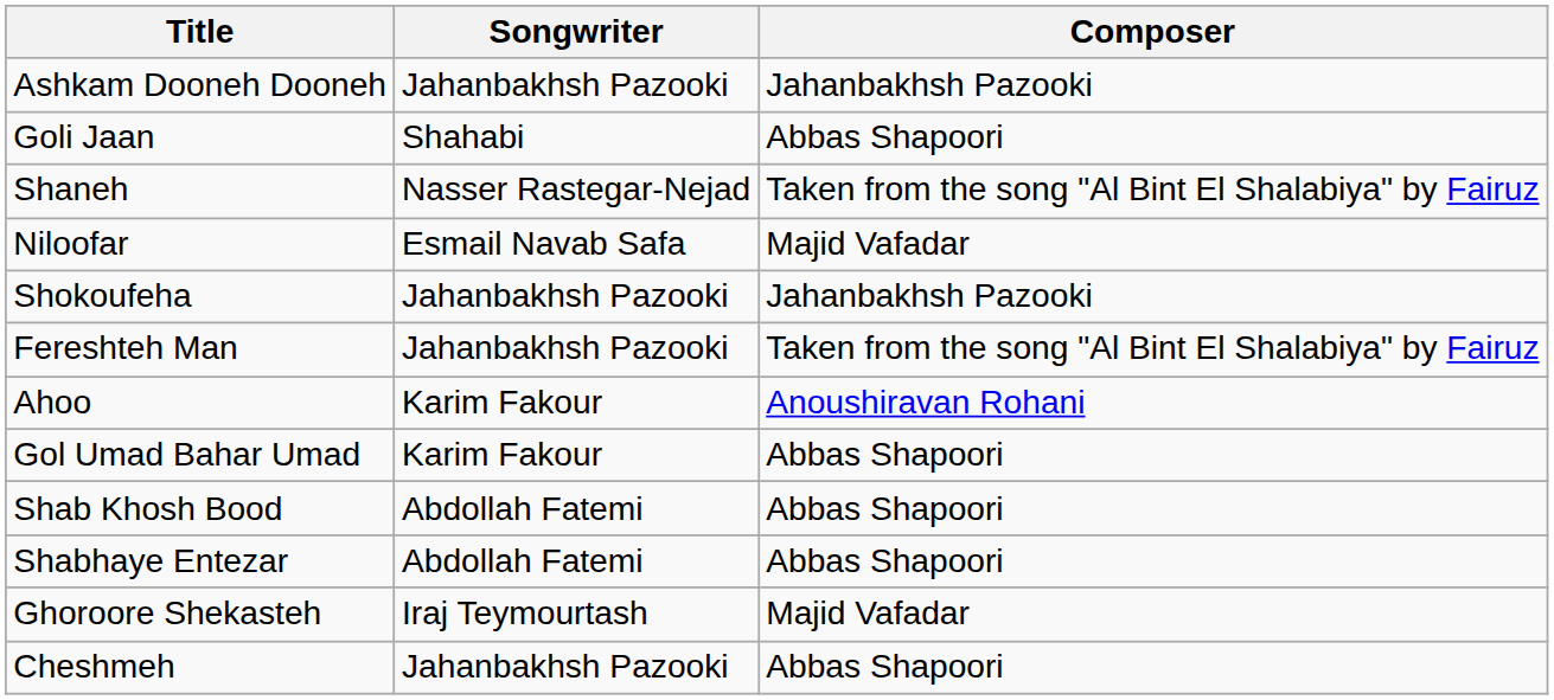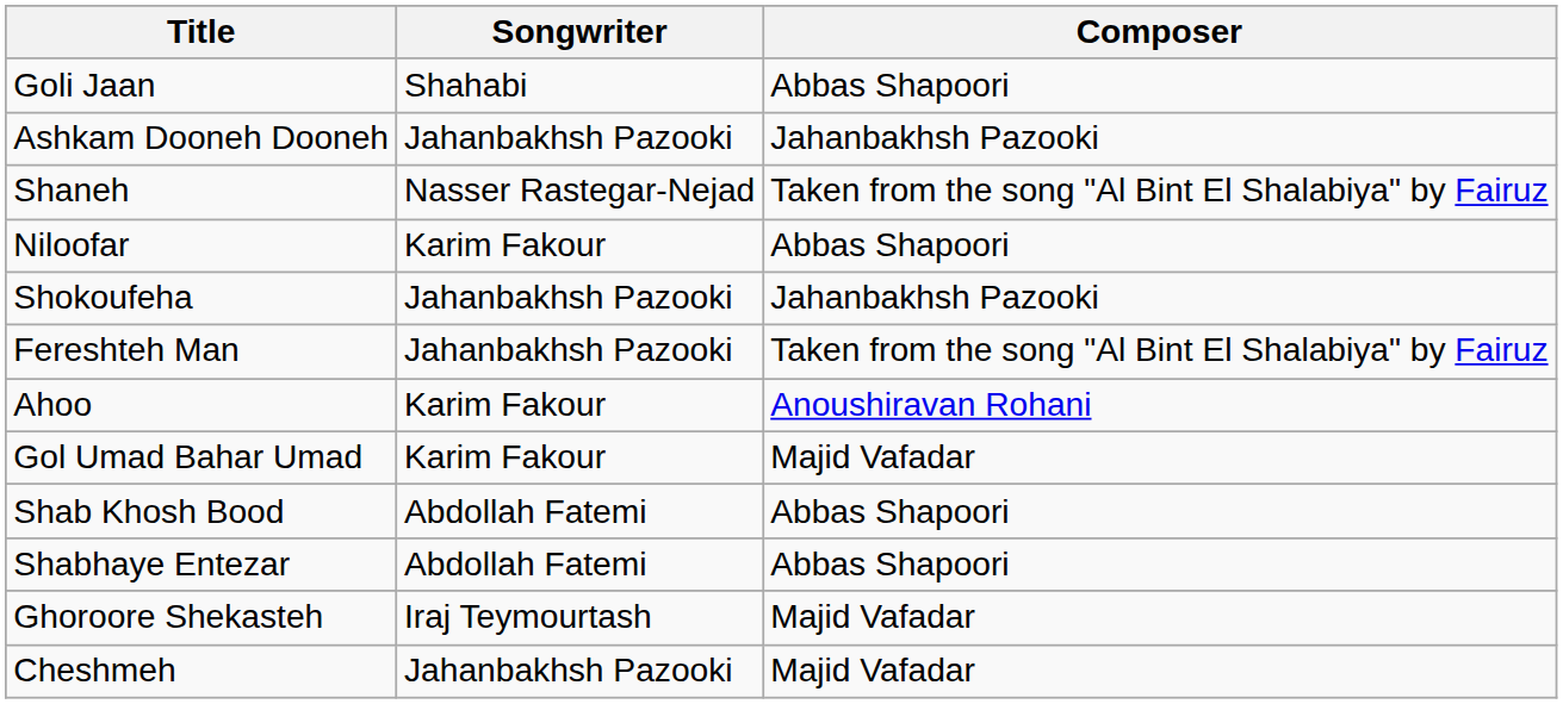 <table class="wikitable">
 <tr>
 <th>Title</th>
 <th>Songwriter</th>
 <th>Composer</th>
 </tr>
 <tr>
+<td>Goli Jaan</td>
+<td>Shahabi</td>
+<td>Abbas Shapoori</td>
+</tr>
+<tr>
 <td>Ashkam Dooneh Dooneh</td>
 <td>Jahanbakhsh Pazooki</td>
 <td>Jahanbakhsh Pazooki</td>
-</tr>
-<tr>
-<td>Goli Jaan</td>
-<td>Shahabi</td>
-<td>Abbas Shapoori</td>
 </tr>
 <tr>
 <td>Shaneh</td>
 <td>Nasser Rastegar-Nejad</td>
 <td>Taken from the song "Al Bint El Shalabiya" by <a href='#'>Fairuz</a></td>
 </tr>
 <tr>
 <td>Niloofar</td>
-<td>Esmail Navab Safa</td>
-<td>Majid Vafadar</td>
+<td>Karim Fakour</td>
+<td>Abbas Shapoori</td>
 </tr>
 <tr>
 <td>Shokoufeha</td>
 <td>Jahanbakhsh Pazooki</td>
 <td>Jahanbakhsh Pazooki</td>
 </tr>
 <tr>
 <td>Fereshteh Man</td>
 <td>Jahanbakhsh Pazooki</td>
 <td>Taken from the song "Al Bint El Shalabiya" by <a href='#'>Fairuz</a></td>
 </tr>
 <tr>
 <td>Ahoo</td>
 <td>Karim Fakour</td>
 <td><a href='#'>Anoushiravan Rohani</a></td>
 </tr>
 <tr>
 <td>Gol Umad Bahar Umad</td>
 <td>Karim Fakour</td>
-<td>Abbas Shapoori</td>
+<td>Majid Vafadar</td>
 </tr>
 <tr>
 <td>Shab Khosh Bood</td>
 <td>Abdollah Fatemi</td>
 <td>Abbas Shapoori</td>
 </tr>
 <tr>
 <td>Shabhaye Entezar</td>
 <td>Abdollah Fatemi</td>
 <td>Abbas Shapoori</td>
 </tr>
 <tr>
 <td>Ghoroore Shekasteh</td>
 <td>Iraj Teymourtash</td>
 <td>Majid Vafadar</td>
 </tr>
 <tr>
 <td>Cheshmeh</td>
 <td>Jahanbakhsh Pazooki</td>
-<td>Abbas Shapoori</td>
+<td>Majid Vafadar</td>
 </tr>
 </table>
